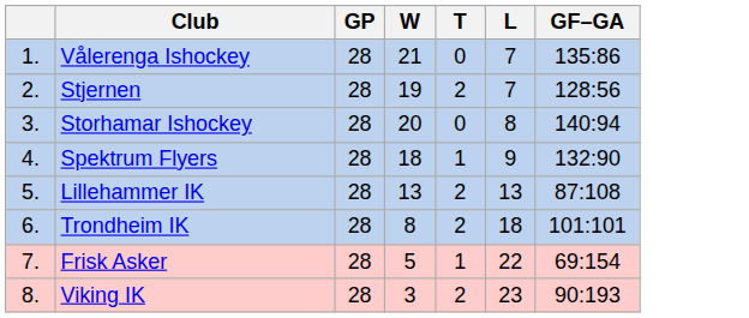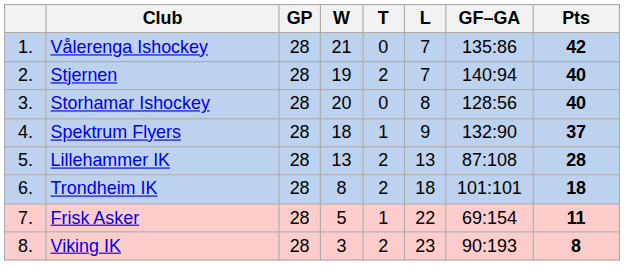 <table class="wikitable">
 <tr>
 <th width="30"></th>
 <th width="200">Club</th>
 <th width="30">GP</th>
 <th width="30">W</th>
 <th width="30">T</th>
 <th width="30">L</th>
 <th width="70">GF–GA</th>
+<th width="70">Pts</th>
 </tr>
 <tr bgcolor="#BCD2EE" align="center">
 <td>1.</td>
 <td align="left"><a href='#'>Vålerenga Ishockey</a></td>
 <td>28</td>
 <td>21</td>
 <td>0</td>
 <td>7</td>
 <td>135:86</td>
+<td><strong>42</strong></td>
 </tr>
 <tr bgcolor="#BCD2EE" align="center">
 <td>2.</td>
 <td align="left"><a href='#'>Stjernen</a></td>
 <td>28</td>
 <td>19</td>
 <td>2</td>
 <td>7</td>
-<td>128:56</td>
+<td>140:94</td>
+<td><strong>40</strong></td>
 </tr>
 <tr bgcolor="#BCD2EE" align="center">
 <td>3.</td>
 <td align="left"><a href='#'>Storhamar Ishockey</a></td>
 <td>28</td>
 <td>20</td>
 <td>0</td>
 <td>8</td>
-<td>140:94</td>
+<td>128:56</td>
+<td><strong>40</strong></td>
 </tr>
 <tr bgcolor="#BCD2EE" align="center">
 <td>4.</td>
 <td align="left"><a href='#'>Spektrum Flyers</a></td>
 <td>28</td>
 <td>18</td>
 <td>1</td>
 <td>9</td>
 <td>132:90</td>
+<td><strong>37</strong></td>
 </tr>
 <tr bgcolor="#BCD2EE" align="center">
 <td>5.</td>
 <td align="left"><a href='#'>Lillehammer IK</a></td>
 <td>28</td>
 <td>13</td>
 <td>2</td>
 <td>13</td>
 <td>87:108</td>
+<td><strong>28</strong></td>
 </tr>
 <tr bgcolor="#BCD2EE" align="center">
 <td>6.</td>
 <td align="left"><a href='#'>Trondheim IK</a></td>
 <td>28</td>
 <td>8</td>
 <td>2</td>
 <td>18</td>
 <td>101:101</td>
+<td><strong>18</strong></td>
 </tr>
 <tr bgcolor="#FFCCCC" align="center">
 <td>7.</td>
 <td align="left"><a href='#'>Frisk Asker</a></td>
 <td>28</td>
 <td>5</td>
 <td>1</td>
 <td>22</td>
 <td>69:154</td>
+<td><strong>11</strong></td>
 </tr>
 <tr bgcolor="#FFCCCC" align="center">
 <td>8.</td>
 <td align="left"><a href='#'>Viking IK</a></td>
 <td>28</td>
 <td>3</td>
 <td>2</td>
 <td>23</td>
 <td>90:193</td>
+<td><strong>8</strong></td>
 </tr>
 </table>
